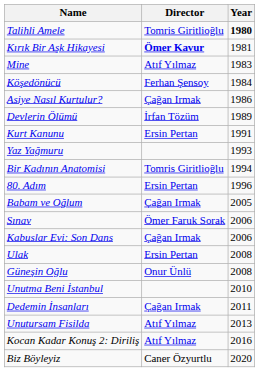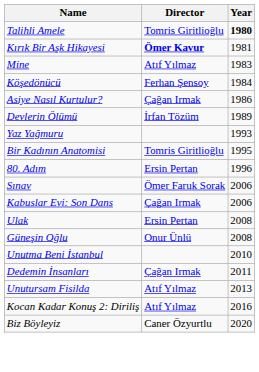 <table class="wikitable">
 <tr>
 <th>Name</th>
 <th>Director</th>
 <th>Year</th>
 </tr>
 <tr>
 <td><em><a href='#'>Talihli Amele</a></em></td>
 <td><a href='#'>Tomris Giritlioğlu</a></td>
 <td><strong>1980</strong></td>
 </tr>
 <tr>
 <td><em><a href='#'>Kırık Bir Aşk Hikayesi</a></em></td>
 <td><strong><a href='#'>Ömer Kavur</a></strong></td>
 <td>1981</td>
 </tr>
 <tr>
 <td><em><a href='#'>Mine</a></em></td>
 <td><a href='#'>Atıf Yılmaz</a></td>
 <td>1983</td>
 </tr>
 <tr>
 <td><em><a href='#'>Köşedönücü</a></em></td>
 <td><a href='#'>Ferhan Şensoy</a></td>
 <td>1984</td>
 </tr>
 <tr>
 <td><em><a href='#'>Asiye Nasıl Kurtulur?</a></em></td>
 <td><a href='#'>Çağan Irmak</a></td>
 <td>1986</td>
 </tr>
 <tr>
 <td><em><a href='#'>Devlerin Ölümü</a></em></td>
 <td><a href='#'>İrfan Tözüm</a></td>
 <td>1989</td>
 </tr>
 <tr>
-<td><em><a href='#'>Kurt Kanunu</a></em></td>
-<td><a href='#'>Ersin Pertan</a></td>
-<td>1991</td>
-</tr>
-<tr>
 <td><em><a href='#'>Yaz Yağmuru</a></em></td>
 <td></td>
 <td>1993</td>
 </tr>
 <tr>
 <td><em><a href='#'>Bir Kadının Anatomisi</a></em></td>
 <td><a href='#'>Tomris Giritlioğlu</a></td>
-<td>1994</td>
+<td>1995</td>
 </tr>
 <tr>
 <td><em><a href='#'>80. Adım</a></em></td>
 <td><a href='#'>Ersin Pertan</a></td>
 <td>1996</td>
-</tr>
-<tr>
-<td><em><a href='#'>Babam ve Oğlum</a></em></td>
-<td><a href='#'>Çağan Irmak</a></td>
-<td>2005</td>
 </tr>
 <tr>
 <td><em><a href='#'>Sınav</a></em></td>
 <td><a href='#'>Ömer Faruk Sorak</a></td>
 <td>2006</td>
 </tr>
 <tr>
 <td><em><a href='#'>Kabuslar Evi: Son Dans</a></em></td>
 <td><a href='#'>Çağan Irmak</a></td>
 <td>2006</td>
 </tr>
 <tr>
 <td><em><a href='#'>Ulak</a></em></td>
 <td><a href='#'>Ersin Pertan</a></td>
 <td>2008</td>
 </tr>
 <tr>
 <td><em><a href='#'>Güneşin Oğlu</a></em></td>
 <td><a href='#'>Onur Ünlü</a></td>
 <td>2008</td>
 </tr>
 <tr>
 <td><em><a href='#'>Unutma Beni İstanbul</a></em></td>
 <td></td>
 <td>2010</td>
 </tr>
 <tr>
 <td><em><a href='#'>Dedemin İnsanları</a></em></td>
 <td><a href='#'>Çağan Irmak</a></td>
 <td>2011</td>
 </tr>
 <tr>
 <td><em><a href='#'>Unutursam Fisilda</a></em></td>
 <td><a href='#'>Atıf Yılmaz</a></td>
 <td>2013</td>
 </tr>
 <tr>
 <td><em>Kocan Kadar Konuş 2: Diriliş</em></td>
 <td><a href='#'>Atıf Yılmaz</a></td>
 <td>2016</td>
 </tr>
 <tr>
 <td><em>Biz Böyleyiz</em></td>
 <td>Caner Özyurtlu</td>
 <td>2020</td>
 </tr>
 </table>
